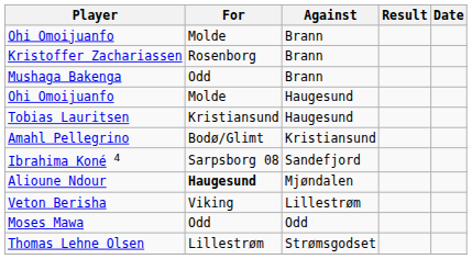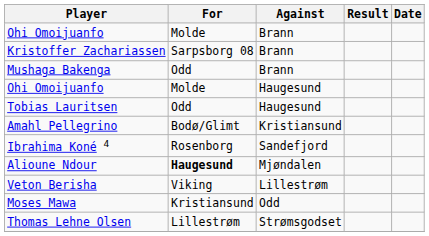 <table class="wikitable">
 <tr>
 <th>Player</th>
 <th>For</th>
 <th>Against</th>
 <th style="text-align:center">Result</th>
 <th>Date</th>
 </tr>
 <tr>
 <td> <a href='#'>Ohi Omoijuanfo</a></td>
 <td>Molde</td>
 <td>Brann</td>
 <td></td>
 <td></td>
 </tr>
 <tr>
 <td> <a href='#'>Kristoffer Zachariassen</a></td>
-<td>Rosenborg</td>
+<td>Sarpsborg 08</td>
 <td>Brann</td>
 <td></td>
 <td></td>
 </tr>
 <tr>
 <td> <a href='#'>Mushaga Bakenga</a></td>
 <td>Odd</td>
 <td>Brann</td>
 <td></td>
 <td></td>
 </tr>
 <tr>
 <td> <a href='#'>Ohi Omoijuanfo</a></td>
 <td>Molde</td>
 <td>Haugesund</td>
 <td></td>
 <td></td>
 </tr>
 <tr>
 <td> <a href='#'>Tobias Lauritsen</a></td>
-<td>Kristiansund</td>
+<td>Odd</td>
 <td>Haugesund</td>
 <td></td>
 <td></td>
 </tr>
 <tr>
 <td> <a href='#'>Amahl Pellegrino</a></td>
 <td>Bodø/Glimt</td>
 <td>Kristiansund</td>
 <td></td>
 <td></td>
 </tr>
 <tr>
 <td> <a href='#'>Ibrahima Koné</a> <sup>4</sup></td>
-<td>Sarpsborg 08</td>
+<td>Rosenborg</td>
 <td>Sandefjord</td>
 <td></td>
 <td></td>
 </tr>
 <tr>
 <td> <a href='#'>Alioune Ndour</a></td>
 <td><strong>Haugesund</strong></td>
 <td>Mjøndalen</td>
 <td></td>
 <td></td>
 </tr>
 <tr>
 <td> <a href='#'>Veton Berisha</a></td>
 <td>Viking</td>
 <td>Lillestrøm</td>
 <td></td>
 <td></td>
 </tr>
 <tr>
 <td> <a href='#'>Moses Mawa</a></td>
-<td>Odd</td>
+<td>Kristiansund</td>
 <td>Odd</td>
 <td></td>
 <td></td>
 </tr>
 <tr>
 <td> <a href='#'>Thomas Lehne Olsen</a></td>
 <td>Lillestrøm</td>
 <td>Strømsgodset</td>
 <td></td>
 <td></td>
 </tr>
 <tr>
 </tr>
 </table>
